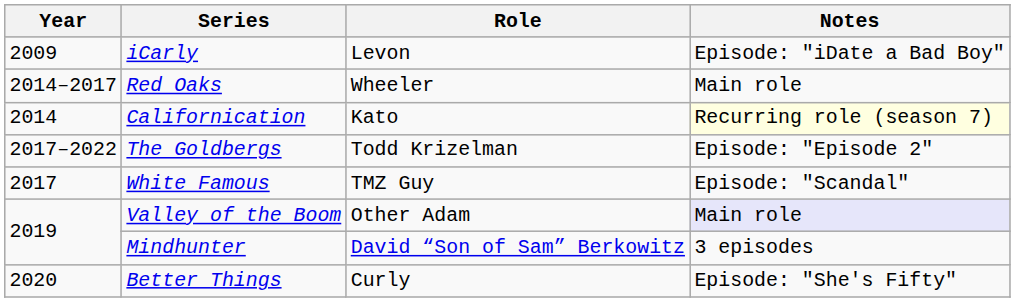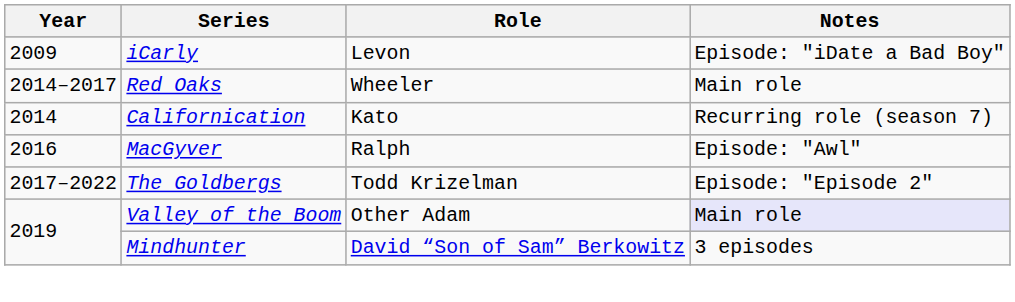 <table class="wikitable sortable">
 <tr>
 <th>Year</th>
 <th>Series</th>
 <th>Role</th>
 <th>Notes</th>
 </tr>
 <tr>
 <td>2009</td>
 <td><em><a href='#'>iCarly</a></em></td>
 <td>Levon</td>
 <td>Episode: "iDate a Bad Boy"</td>
 </tr>
 <tr>
 <td>2014–2017</td>
 <td><em><a href='#'>Red Oaks</a></em></td>
 <td>Wheeler</td>
 <td>Main role</td>
 </tr>
 <tr>
 <td>2014</td>
 <td><a href='#'><em>Californication</em></a></td>
 <td>Kato</td>
-<td style="background: lightyellow;">Recurring role (season 7)</td>
+<td>Recurring role (season 7)</td>
+</tr>
+<tr>
+<td>2016</td>
+<td><em><a href='#'>MacGyver</a></em></td>
+<td>Ralph</td>
+<td>Episode: "Awl"</td>
 </tr>
 <tr>
 <td>2017–2022</td>
 <td><em><a href='#'>The Goldbergs</a></em></td>
 <td>Todd Krizelman</td>
 <td>Episode: "Episode 2"</td>
-</tr>
-<tr>
-<td>2017</td>
-<td><em><a href='#'>White Famous</a></em></td>
-<td>TMZ Guy</td>
-<td>Episode: "Scandal"</td>
 </tr>
 <tr>
 <td rowspan="2">2019</td>
 <td><em><a href='#'>Valley of the Boom</a></em></td>
 <td>Other Adam</td>
 <td style="background: lavender;">Main role</td>
 </tr>
 <tr>
 <td><em><a href='#'>Mindhunter</a></em></td>
 <td><a href='#'>David “Son of Sam” Berkowitz</a></td>
 <td>3 episodes</td>
 </tr>
-<tr>
-<td>2020</td>
-<td><em><a href='#'>Better Things</a></em></td>
-<td>Curly</td>
-<td>Episode: "She's Fifty"</td>
-</tr>
 </table>
